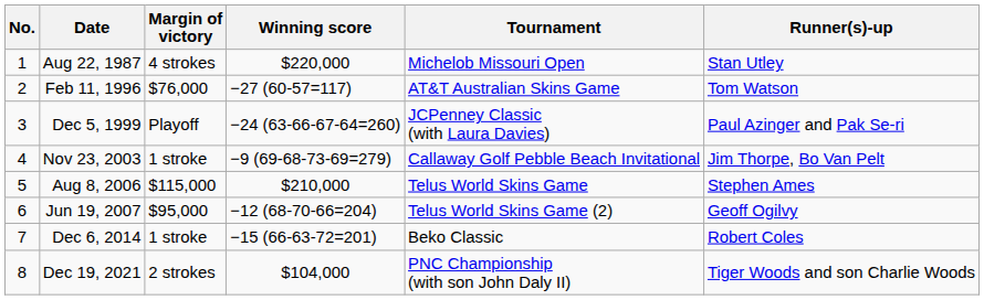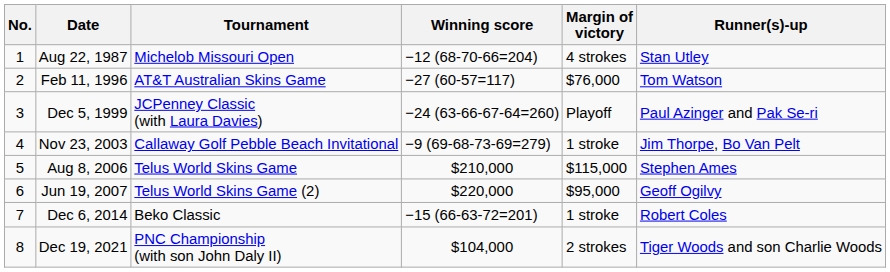 <table class="wikitable" style="font-size:95%;">
 <tr>
 <th>No.</th>
 <th>Date</th>
+<th>Tournament</th>
+<th>Winning score</th>
 <th>Margin of<br>victory</th>
-<th>Winning score</th>
-<th>Tournament</th>
 <th>Runner(s)-up</th>
 </tr>
 <tr>
 <td align=center>1</td>
 <td align=right>Aug 22, 1987</td>
+<td><a href='#'>Michelob Missouri Open</a></td>
+<td>−12 (68-70-66=204)</td>
 <td>4 strokes</td>
-<td align=center>$220,000</td>
-<td><a href='#'>Michelob Missouri Open</a></td>
 <td> <a href='#'>Stan Utley</a></td>
 </tr>
 <tr>
 <td align=center>2</td>
 <td align=right>Feb 11, 1996</td>
+<td><a href='#'>AT&T Australian Skins Game</a></td>
+<td>−27 (60-57=117)</td>
 <td>$76,000</td>
-<td>−27 (60-57=117)</td>
-<td><a href='#'>AT&T Australian Skins Game</a></td>
 <td> <a href='#'>Tom Watson</a></td>
 </tr>
 <tr>
 <td align=center>3</td>
 <td align=right>Dec 5, 1999</td>
+<td><a href='#'>JCPenney Classic</a><br>(with  <a href='#'>Laura Davies</a>)</td>
+<td>−24 (63-66-67-64=260)</td>
 <td>Playoff</td>
-<td>−24 (63-66-67-64=260)</td>
-<td><a href='#'>JCPenney Classic</a><br>(with  <a href='#'>Laura Davies</a>)</td>
 <td> <a href='#'>Paul Azinger</a> and  <a href='#'>Pak Se-ri</a></td>
 </tr>
 <tr>
 <td align=center>4</td>
 <td align=right>Nov 23, 2003</td>
+<td><a href='#'>Callaway Golf Pebble Beach Invitational</a></td>
+<td>−9 (69-68-73-69=279)</td>
 <td>1 stroke</td>
-<td>−9 (69-68-73-69=279)</td>
-<td><a href='#'>Callaway Golf Pebble Beach Invitational</a></td>
 <td> <a href='#'>Jim Thorpe</a>,  <a href='#'>Bo Van Pelt</a></td>
 </tr>
 <tr>
 <td align=center>5</td>
 <td align=right>Aug 8, 2006</td>
+<td><a href='#'>Telus World Skins Game</a></td>
+<td align=center>$210,000</td>
 <td>$115,000</td>
-<td align=center>$210,000</td>
-<td><a href='#'>Telus World Skins Game</a></td>
 <td> <a href='#'>Stephen Ames</a></td>
 </tr>
 <tr>
 <td align=center>6</td>
 <td align=right>Jun 19, 2007</td>
+<td><a href='#'>Telus World Skins Game</a> (2)</td>
+<td align=center>$220,000</td>
 <td>$95,000</td>
-<td>−12 (68-70-66=204)</td>
-<td><a href='#'>Telus World Skins Game</a> (2)</td>
 <td> <a href='#'>Geoff Ogilvy</a></td>
 </tr>
 <tr>
 <td align=center>7</td>
 <td align=right>Dec 6, 2014</td>
+<td>Beko Classic</td>
+<td>−15 (66-63-72=201)</td>
 <td>1 stroke</td>
-<td>−15 (66-63-72=201)</td>
-<td>Beko Classic</td>
 <td> <a href='#'>Robert Coles</a></td>
 </tr>
 <tr>
 <td align=center>8</td>
 <td align=right>Dec 19, 2021</td>
+<td><a href='#'>PNC Championship</a><br>(with son John Daly II)</td>
+<td align=center>$104,000</td>
 <td>2 strokes</td>
-<td align=center>$104,000</td>
-<td><a href='#'>PNC Championship</a><br>(with son John Daly II)</td>
 <td> <a href='#'>Tiger Woods</a> and son Charlie Woods</td>
 </tr>
 </table>
